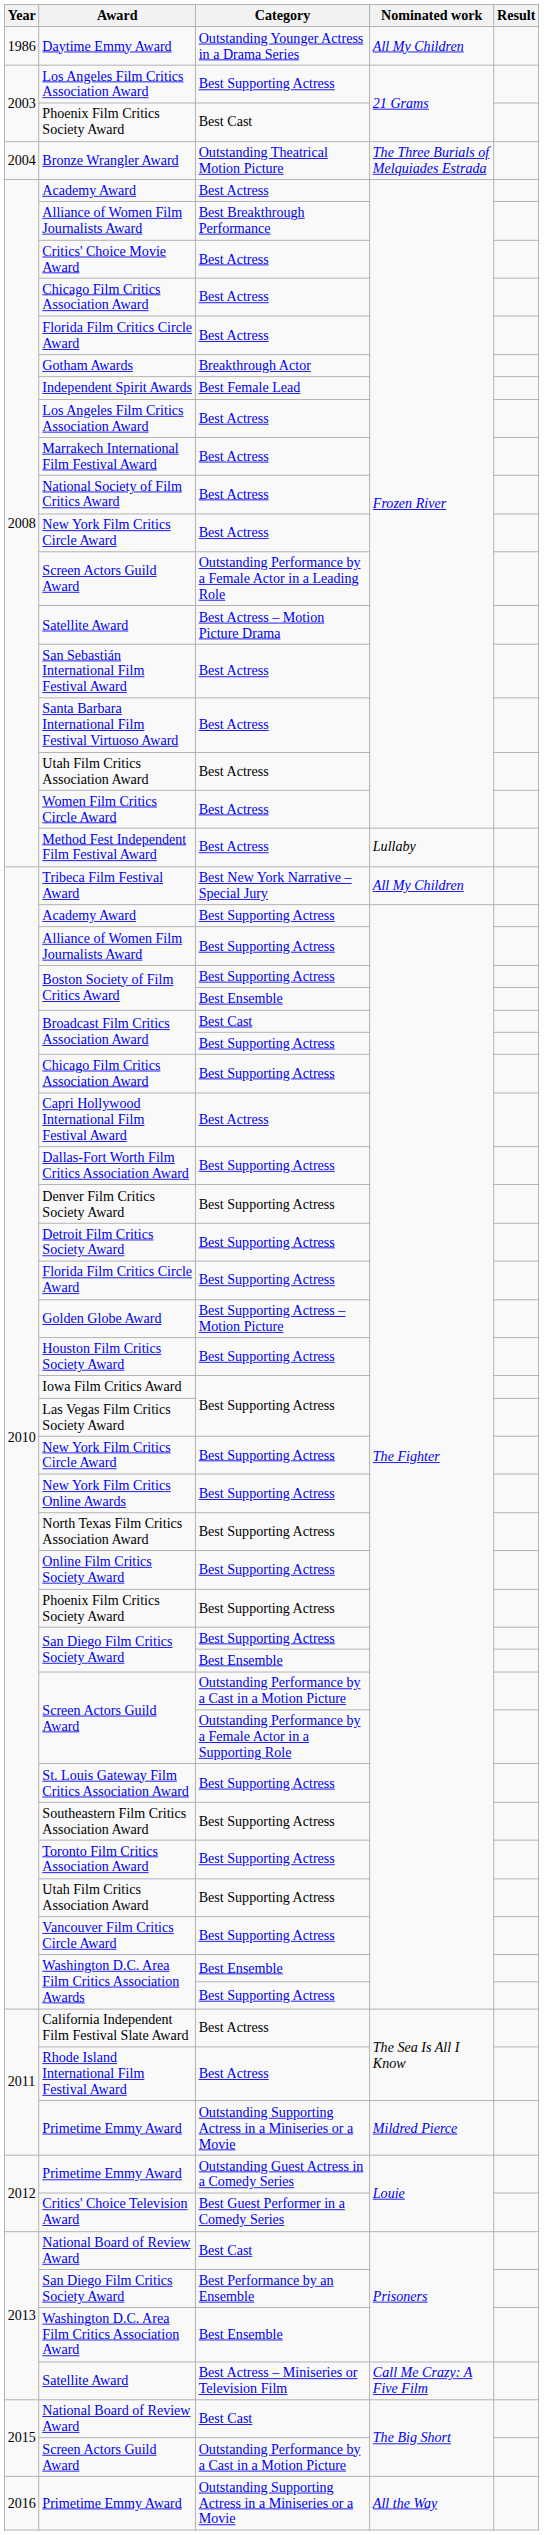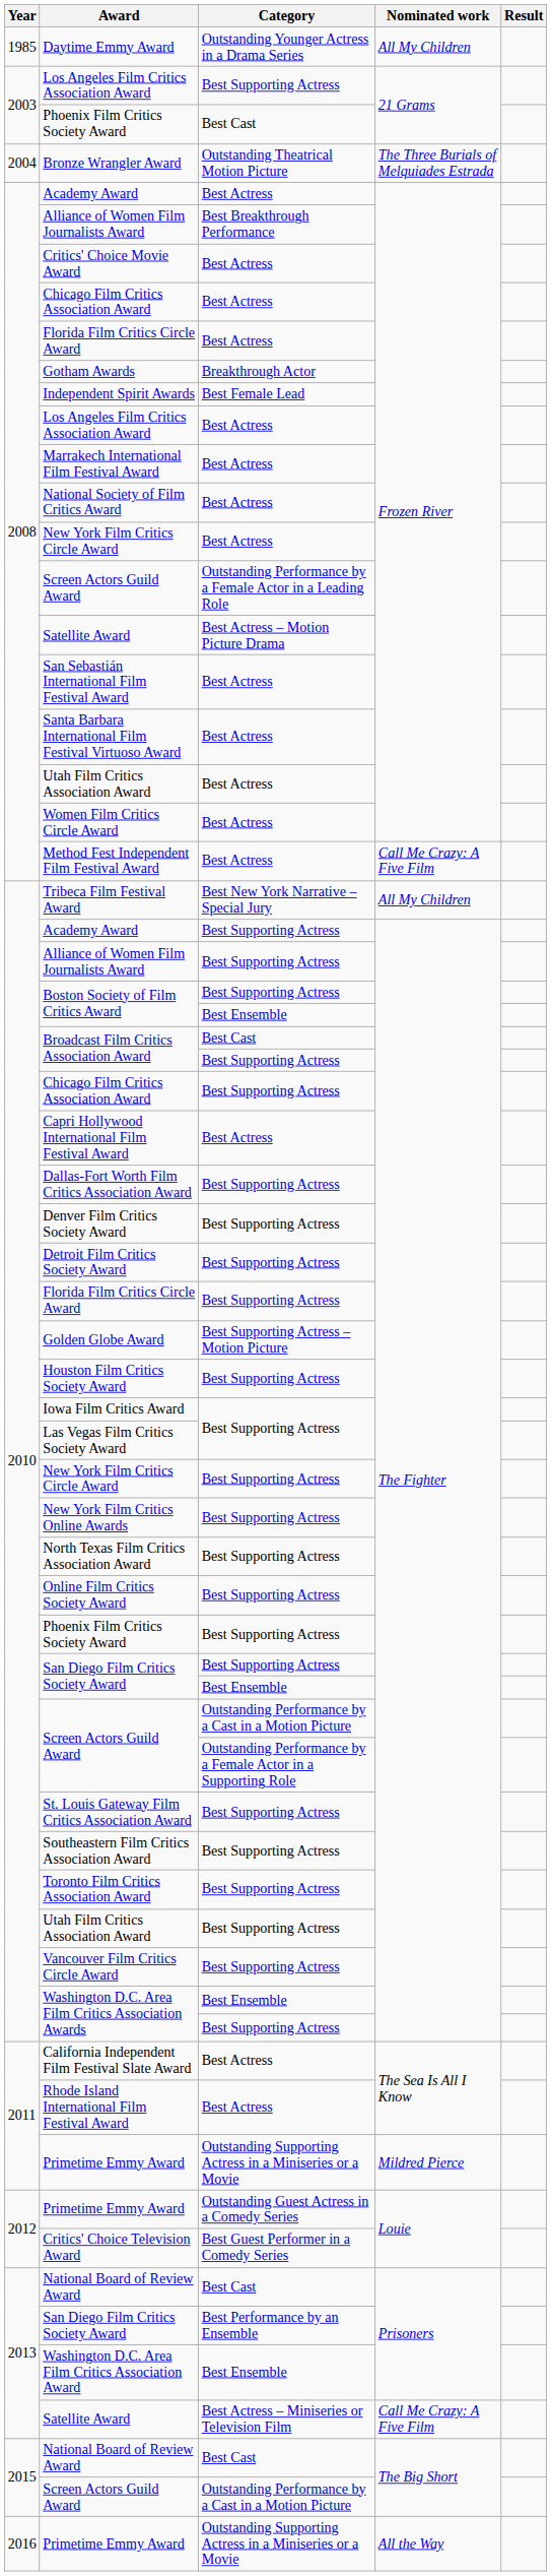 <table class="wikitable sortable">
 <tr>
 <th>Year</th>
 <th>Award</th>
 <th>Category</th>
 <th>Nominated work</th>
 <th>Result</th>
 </tr>
 <tr>
-<td>1986</td>
+<td>1985</td>
 <td><a href='#'>Daytime Emmy Award</a></td>
 <td><a href='#'>Outstanding Younger Actress in a Drama Series</a></td>
 <td><div><em><a href='#'>All My Children</a></em></div></td>
 <td></td>
 </tr>
 <tr>
 <td rowspan=2>2003</td>
 <td><a href='#'>Los Angeles Film Critics Association Award</a></td>
 <td><a href='#'>Best Supporting Actress</a></td>
 <td rowspan=2><div><em><a href='#'>21 Grams</a></em></div></td>
 <td></td>
 </tr>
 <tr>
 <td>Phoenix Film Critics Society Award</td>
 <td>Best Cast</td>
 <td></td>
 </tr>
 <tr>
 <td>2004</td>
 <td><a href='#'>Bronze Wrangler Award</a></td>
 <td><a href='#'>Outstanding Theatrical Motion Picture</a></td>
 <td><div><em><a href='#'>The Three Burials of Melquiades Estrada</a></em></div></td>
 <td></td>
 </tr>
 <tr>
 <td rowspan=18>2008</td>
 <td><a href='#'>Academy Award</a></td>
 <td><a href='#'>Best Actress</a></td>
 <td rowspan=17><div><em><a href='#'>Frozen River</a></em></div></td>
 <td></td>
 </tr>
 <tr>
 <td><a href='#'>Alliance of Women Film Journalists Award</a></td>
 <td><a href='#'>Best Breakthrough Performance</a></td>
 <td></td>
 </tr>
 <tr>
 <td><a href='#'>Critics' Choice Movie Award</a></td>
 <td><a href='#'>Best Actress</a></td>
 <td></td>
 </tr>
 <tr>
 <td><a href='#'>Chicago Film Critics Association Award</a></td>
 <td><a href='#'>Best Actress</a></td>
 <td></td>
 </tr>
 <tr>
 <td><a href='#'>Florida Film Critics Circle Award</a></td>
 <td><a href='#'>Best Actress</a></td>
 <td></td>
 </tr>
 <tr>
 <td><a href='#'>Gotham Awards</a></td>
 <td><a href='#'>Breakthrough Actor</a></td>
 <td></td>
 </tr>
 <tr>
 <td><a href='#'>Independent Spirit Awards</a></td>
 <td><a href='#'>Best Female Lead</a></td>
 <td></td>
 </tr>
 <tr>
 <td><a href='#'>Los Angeles Film Critics Association Award</a></td>
 <td><a href='#'>Best Actress</a></td>
 <td></td>
 </tr>
 <tr>
 <td><a href='#'>Marrakech International Film Festival Award</a></td>
 <td><a href='#'>Best Actress</a></td>
 <td></td>
 </tr>
 <tr>
 <td><a href='#'>National Society of Film Critics Award</a></td>
 <td><a href='#'>Best Actress</a></td>
 <td></td>
 </tr>
 <tr>
 <td><a href='#'>New York Film Critics Circle Award</a></td>
 <td><a href='#'>Best Actress</a></td>
 <td></td>
 </tr>
 <tr>
 <td><a href='#'>Screen Actors Guild Award</a></td>
 <td><a href='#'>Outstanding Performance by a Female Actor in a Leading Role</a></td>
 <td></td>
 </tr>
 <tr>
 <td><a href='#'>Satellite Award</a></td>
 <td><a href='#'>Best Actress – Motion Picture Drama</a></td>
 <td></td>
 </tr>
 <tr>
 <td><a href='#'>San Sebastián International Film Festival Award</a></td>
 <td><a href='#'>Best Actress</a></td>
 <td></td>
 </tr>
 <tr>
 <td><a href='#'>Santa Barbara International Film Festival Virtuoso Award</a></td>
 <td><a href='#'>Best Actress</a></td>
 <td></td>
 </tr>
 <tr>
 <td>Utah Film Critics Association Award</td>
 <td>Best Actress</td>
 <td></td>
 </tr>
 <tr>
 <td><a href='#'>Women Film Critics Circle Award</a></td>
 <td><a href='#'>Best Actress</a></td>
 <td></td>
 </tr>
 <tr>
 <td><a href='#'>Method Fest Independent Film Festival Award</a></td>
 <td><a href='#'>Best Actress</a></td>
-<td><div><em>Lullaby</em></div></td>
+<td><div><em><a href='#'>Call Me Crazy: A Five Film</a></em></div></td>
 <td></td>
 </tr>
 <tr>
 <td rowspan=33>2010</td>
 <td><a href='#'>Tribeca Film Festival Award</a></td>
 <td><a href='#'>Best New York Narrative – Special Jury</a></td>
 <td><div><em><a href='#'>All My Children</a></em></div></td>
 <td></td>
 </tr>
 <tr>
 <td><a href='#'>Academy Award</a></td>
 <td><a href='#'>Best Supporting Actress</a></td>
 <td rowspan=32><div><em><a href='#'>The Fighter</a></em></div></td>
 <td></td>
 </tr>
 <tr>
 <td><a href='#'>Alliance of Women Film Journalists Award</a></td>
 <td><a href='#'>Best Supporting Actress</a></td>
 <td></td>
 </tr>
 <tr>
 <td rowspan=2><a href='#'>Boston Society of Film Critics Award</a></td>
 <td><a href='#'>Best Supporting Actress</a></td>
 <td></td>
 </tr>
 <tr>
 <td><a href='#'>Best Ensemble</a></td>
 <td></td>
 </tr>
 <tr>
 <td rowspan=2><a href='#'>Broadcast Film Critics Association Award</a></td>
 <td><a href='#'>Best Cast</a></td>
 <td></td>
 </tr>
 <tr>
 <td><a href='#'>Best Supporting Actress</a></td>
 <td></td>
 </tr>
 <tr>
 <td><a href='#'>Chicago Film Critics Association Award</a></td>
 <td><a href='#'>Best Supporting Actress</a></td>
 <td></td>
 </tr>
 <tr>
 <td><a href='#'>Capri Hollywood International Film Festival Award</a></td>
 <td><a href='#'>Best Actress</a></td>
 <td></td>
 </tr>
 <tr>
 <td><a href='#'>Dallas-Fort Worth Film Critics Association Award</a></td>
 <td><a href='#'>Best Supporting Actress</a></td>
 <td></td>
 </tr>
 <tr>
 <td>Denver Film Critics Society Award</td>
 <td>Best Supporting Actress</td>
 <td></td>
 </tr>
 <tr>
 <td><a href='#'>Detroit Film Critics Society Award</a></td>
 <td><a href='#'>Best Supporting Actress</a></td>
 <td></td>
 </tr>
 <tr>
 <td><a href='#'>Florida Film Critics Circle Award</a></td>
 <td><a href='#'>Best Supporting Actress</a></td>
 <td></td>
 </tr>
 <tr>
 <td><a href='#'>Golden Globe Award</a></td>
 <td><a href='#'>Best Supporting Actress – Motion Picture</a></td>
 <td></td>
 </tr>
 <tr>
 <td><a href='#'>Houston Film Critics Society Award</a></td>
 <td><a href='#'>Best Supporting Actress</a></td>
 <td></td>
 </tr>
 <tr>
 <td>Iowa Film Critics Award</td>
 <td rowspan=2>Best Supporting Actress</td>
 <td></td>
 </tr>
 <tr>
 <td>Las Vegas Film Critics Society Award</td>
 <td></td>
 </tr>
 <tr>
 <td><a href='#'>New York Film Critics Circle Award</a></td>
 <td><a href='#'>Best Supporting Actress</a></td>
 <td></td>
 </tr>
 <tr>
 <td><a href='#'>New York Film Critics Online Awards</a></td>
 <td><a href='#'>Best Supporting Actress</a></td>
 <td></td>
 </tr>
 <tr>
 <td>North Texas Film Critics Association Award</td>
 <td>Best Supporting Actress</td>
 <td></td>
 </tr>
 <tr>
 <td><a href='#'>Online Film Critics Society Award</a></td>
 <td><a href='#'>Best Supporting Actress</a></td>
 <td></td>
 </tr>
 <tr>
 <td>Phoenix Film Critics Society Award</td>
 <td>Best Supporting Actress</td>
 <td></td>
 </tr>
 <tr>
 <td rowspan=2><a href='#'>San Diego Film Critics Society Award</a></td>
 <td><a href='#'>Best Supporting Actress</a></td>
 <td></td>
 </tr>
 <tr>
 <td><a href='#'>Best Ensemble</a></td>
 <td></td>
 </tr>
 <tr>
 <td rowspan=2><a href='#'>Screen Actors Guild Award</a></td>
 <td><a href='#'>Outstanding Performance by a Cast in a Motion Picture</a></td>
 <td></td>
 </tr>
 <tr>
 <td><a href='#'>Outstanding Performance by a Female Actor in a Supporting Role</a></td>
 <td></td>
 </tr>
 <tr>
 <td><a href='#'>St. Louis Gateway Film Critics Association Award</a></td>
 <td><a href='#'>Best Supporting Actress</a></td>
 <td></td>
 </tr>
 <tr>
 <td>Southeastern Film Critics Association Award</td>
 <td>Best Supporting Actress</td>
 <td></td>
 </tr>
 <tr>
 <td><a href='#'>Toronto Film Critics Association Award</a></td>
 <td><a href='#'>Best Supporting Actress</a></td>
 <td></td>
 </tr>
 <tr>
 <td>Utah Film Critics Association Award</td>
 <td>Best Supporting Actress</td>
 <td></td>
 </tr>
 <tr>
 <td><a href='#'>Vancouver Film Critics Circle Award</a></td>
 <td><a href='#'>Best Supporting Actress</a></td>
 <td></td>
 </tr>
 <tr>
 <td rowspan=2><a href='#'>Washington D.C. Area Film Critics Association Awards</a></td>
 <td><a href='#'>Best Ensemble</a></td>
 <td></td>
 </tr>
 <tr>
 <td><a href='#'>Best Supporting Actress</a></td>
 <td></td>
 </tr>
 <tr>
 <td rowspan=3>2011</td>
 <td>California Independent Film Festival Slate Award</td>
 <td>Best Actress</td>
 <td rowspan=2><div><em>The Sea Is All I Know</em></div></td>
 <td></td>
 </tr>
 <tr>
 <td><a href='#'>Rhode Island International Film Festival Award</a></td>
 <td><a href='#'>Best Actress</a></td>
 <td></td>
 </tr>
 <tr>
 <td><a href='#'>Primetime Emmy Award</a></td>
 <td><a href='#'>Outstanding Supporting Actress in a Miniseries or a Movie</a></td>
 <td><div><em><a href='#'>Mildred Pierce</a></em></div></td>
 <td></td>
 </tr>
 <tr>
 <td rowspan=2>2012</td>
 <td><a href='#'>Primetime Emmy Award</a></td>
 <td><a href='#'>Outstanding Guest Actress in a Comedy Series</a></td>
 <td rowspan=2><div><em><a href='#'>Louie</a></em></div></td>
 <td></td>
 </tr>
 <tr>
 <td><a href='#'>Critics' Choice Television Award</a></td>
 <td><a href='#'>Best Guest Performer in a Comedy Series</a></td>
 <td></td>
 </tr>
 <tr>
 <td rowspan=4>2013</td>
 <td><a href='#'>National Board of Review Award</a></td>
 <td><a href='#'>Best Cast</a></td>
 <td rowspan=3><div><em><a href='#'>Prisoners</a></em></div></td>
 <td></td>
 </tr>
 <tr>
 <td><a href='#'>San Diego Film Critics Society Award</a></td>
 <td><a href='#'>Best Performance by an Ensemble</a></td>
 <td></td>
 </tr>
 <tr>
 <td><a href='#'>Washington D.C. Area Film Critics Association Award</a></td>
 <td><a href='#'>Best Ensemble</a></td>
 <td></td>
 </tr>
 <tr>
 <td><a href='#'>Satellite Award</a></td>
 <td><a href='#'>Best Actress – Miniseries or Television Film</a></td>
 <td><div><em><a href='#'>Call Me Crazy: A Five Film</a></em></div></td>
 <td></td>
 </tr>
 <tr>
 <td rowspan=2>2015</td>
 <td><a href='#'>National Board of Review Award</a></td>
 <td><a href='#'>Best Cast</a></td>
 <td rowspan=2><div><em><a href='#'>The Big Short</a></em></div></td>
 <td></td>
 </tr>
 <tr>
 <td><a href='#'>Screen Actors Guild Award</a></td>
 <td><a href='#'>Outstanding Performance by a Cast in a Motion Picture</a></td>
 <td></td>
 </tr>
 <tr>
 <td>2016</td>
 <td><a href='#'>Primetime Emmy Award</a></td>
 <td><a href='#'>Outstanding Supporting Actress in a Miniseries or a Movie</a></td>
 <td><div><em><a href='#'>All the Way</a></em></div></td>
 <td></td>
 </tr>
 </table>
